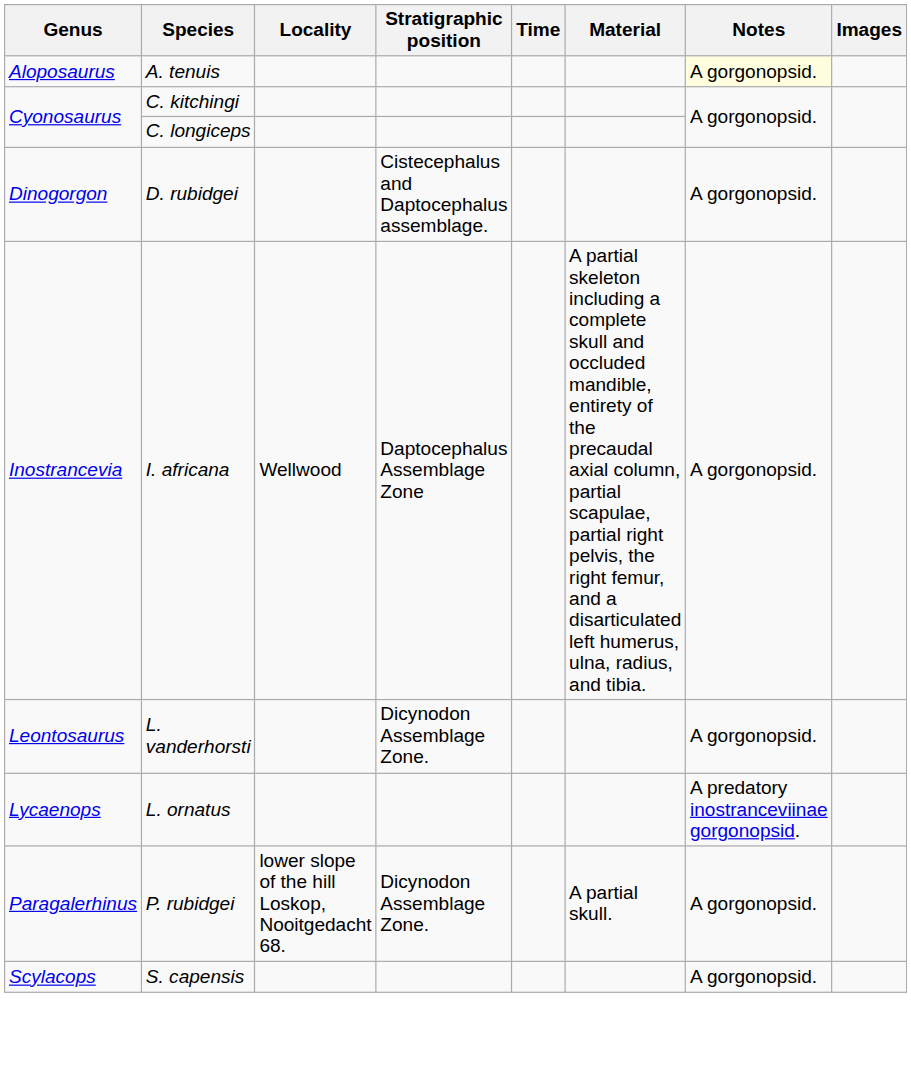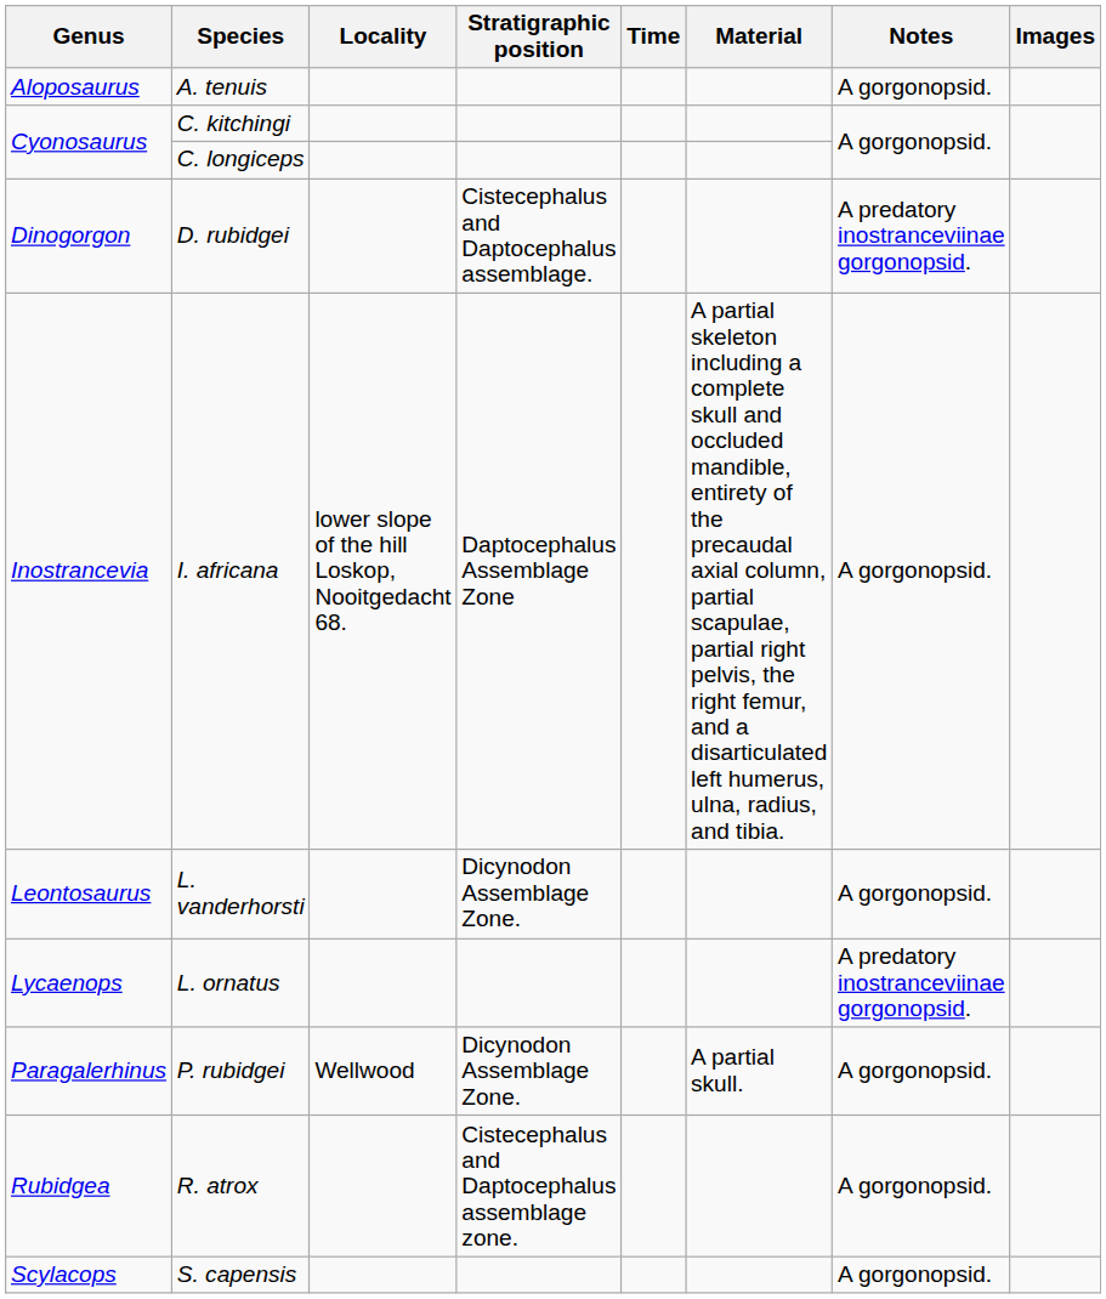 <table class="wikitable">
 <tr>
 <th>Genus</th>
 <th>Species</th>
 <th>Locality</th>
 <th>Stratigraphic position</th>
 <th>Time</th>
 <th>Material</th>
 <th>Notes</th>
 <th>Images</th>
 </tr>
 <tr>
 <td><em><a href='#'>Aloposaurus</a></em></td>
 <td><em>A. tenuis</em></td>
 <td></td>
 <td></td>
 <td></td>
 <td></td>
-<td style="background: lightyellow;">A gorgonopsid.</td>
+<td>A gorgonopsid.</td>
 <td></td>
 </tr>
 <tr>
 <td rowspan = "2"><em><a href='#'>Cyonosaurus</a></em></td>
 <td><em>C. kitchingi</em></td>
 <td></td>
 <td></td>
 <td></td>
 <td></td>
 <td rowspan = "2">A gorgonopsid.</td>
 <td rowspan = "2"></td>
 </tr>
 <tr>
 <td><em>C. longiceps</em></td>
 <td></td>
 <td></td>
 <td></td>
 <td></td>
 </tr>
 <tr>
 <td><em><a href='#'>Dinogorgon</a></em></td>
 <td><em>D. rubidgei</em></td>
 <td></td>
 <td>Cistecephalus and Daptocephalus assemblage.</td>
 <td></td>
 <td></td>
-<td>A gorgonopsid.</td>
+<td>A predatory <a href='#'>inostranceviinae</a> <a href='#'>gorgonopsid</a>.</td>
 <td></td>
 </tr>
 <tr>
 <td><em><a href='#'>Inostrancevia</a></em> </td>
 <td><em>I. africana</em></td>
-<td>Wellwood</td>
+<td>lower slope of the hill Loskop, Nooitgedacht 68.</td>
 <td>Daptocephalus Assemblage Zone</td>
 <td></td>
 <td>A partial skeleton including a complete skull and occluded mandible, entirety of the precaudal axial column, partial scapulae, partial right pelvis, the right femur, and a disarticulated left humerus, ulna, radius, and tibia.</td>
 <td>A gorgonopsid.</td>
 <td></td>
 </tr>
 <tr>
 <td><em><a href='#'>Leontosaurus</a></em></td>
 <td><em>L. vanderhorsti</em></td>
 <td></td>
 <td>Dicynodon Assemblage Zone.</td>
 <td></td>
 <td></td>
 <td>A gorgonopsid.</td>
 <td></td>
 </tr>
 <tr>
 <td><em><a href='#'>Lycaenops</a></em></td>
 <td><em>L. ornatus</em></td>
 <td></td>
 <td></td>
 <td></td>
 <td></td>
 <td>A predatory <a href='#'>inostranceviinae</a> <a href='#'>gorgonopsid</a>.</td>
 <td></td>
 </tr>
 <tr>
 <td><em><a href='#'>Paragalerhinus</a></em></td>
 <td><em>P. rubidgei</em></td>
-<td>lower slope of the hill Loskop, Nooitgedacht 68.</td>
+<td>Wellwood</td>
 <td>Dicynodon Assemblage Zone.</td>
 <td></td>
 <td>A partial skull.</td>
+<td>A gorgonopsid.</td>
+<td></td>
+</tr>
+<tr>
+<td><em><a href='#'>Rubidgea</a></em></td>
+<td><em>R. atrox</em></td>
+<td></td>
+<td>Cistecephalus and Daptocephalus assemblage zone.</td>
+<td></td>
+<td></td>
 <td>A gorgonopsid.</td>
 <td></td>
 </tr>
 <tr>
 <td><em><a href='#'>Scylacops</a></em></td>
 <td><em>S. capensis</em></td>
 <td></td>
 <td></td>
 <td></td>
 <td></td>
 <td>A gorgonopsid.</td>
 <td></td>
 </tr>
 </table>
